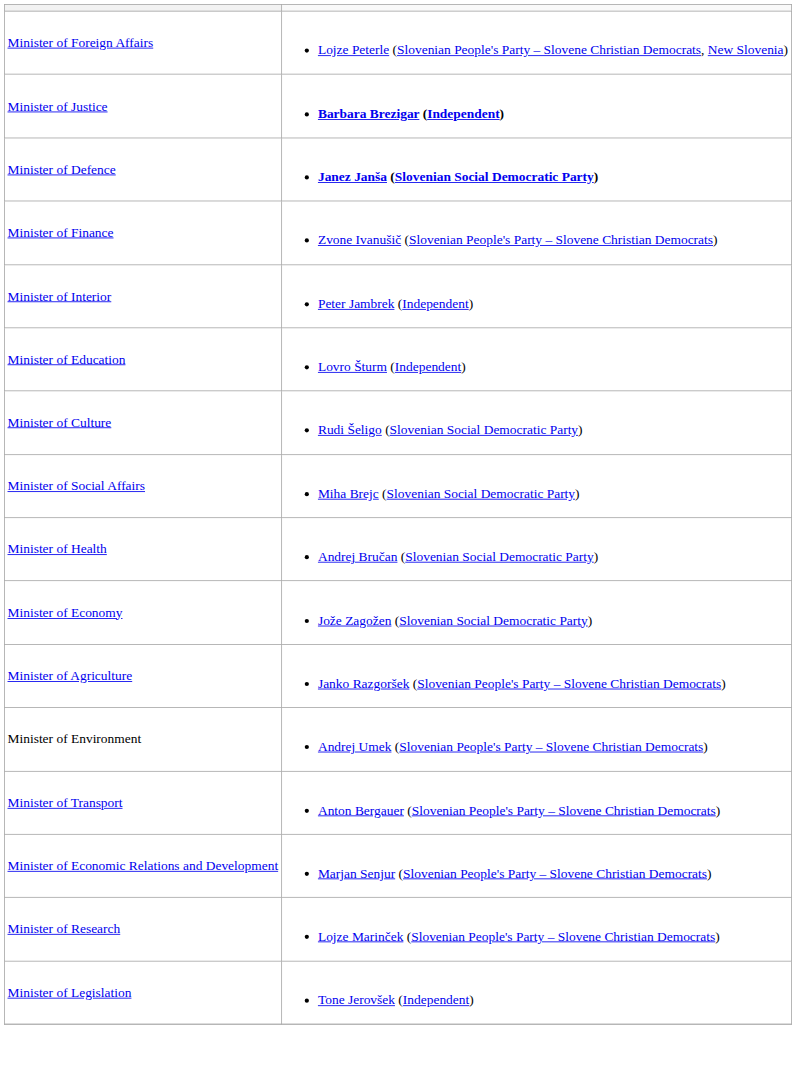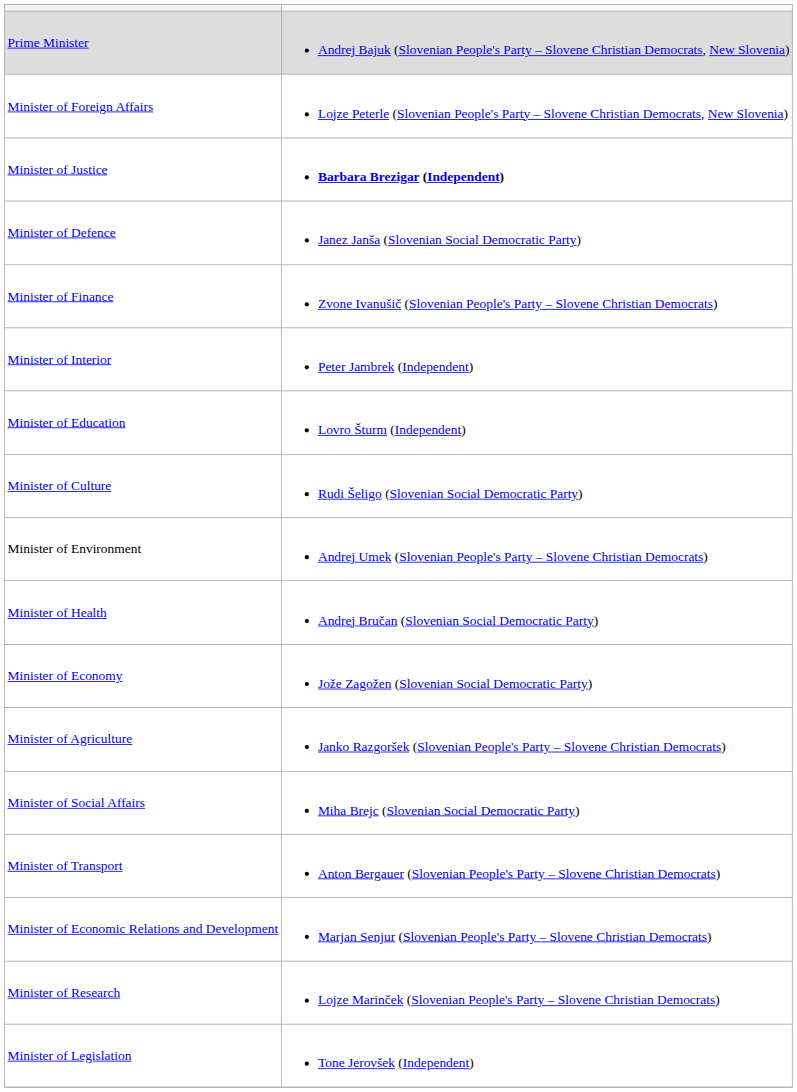 <table class="wikitable">
 <tr style="background:#CCCCCC; color:#000000; font-size:110%">
 <th></th>
+</tr>
+<tr bgcolor=#DDDDDD>
+<td><a href='#'>Prime Minister</a></td>
+<td><br><ul><li><a href='#'>Andrej Bajuk</a> (<a href='#'>Slovenian People's Party – Slovene Christian Democrats</a>, <a href='#'>New Slovenia</a>)</li></ul></td>
 </tr>
 <tr bgcolor=#FFFFFF>
 <td><a href='#'>Minister of Foreign Affairs</a></td>
 <td><br><ul><li><a href='#'>Lojze Peterle</a> (<a href='#'>Slovenian People's Party – Slovene Christian Democrats</a>, <a href='#'>New Slovenia</a>)</li></ul></td>
 </tr>
 <tr bgcolor=#FFFFFF>
 <td><a href='#'>Minister of Justice</a></td>
 <td><strong><br><ul><li><a href='#'>Barbara Brezigar</a> (<a href='#'>Independent</a>)</li></ul></strong></td>
 </tr>
 <tr bgcolor=#FFFFFF>
 <td><a href='#'>Minister of Defence</a></td>
-<td><strong><br><ul><li><a href='#'>Janez Janša</a> (<a href='#'>Slovenian Social Democratic Party</a>)</li></ul></strong></td>
+<td><br><ul><li><a href='#'>Janez Janša</a> (<a href='#'>Slovenian Social Democratic Party</a>)</li></ul></td>
 </tr>
 <tr bgcolor=#FFFFFF>
 <td><a href='#'>Minister of Finance</a></td>
 <td><br><ul><li><a href='#'>Zvone Ivanušič</a> (<a href='#'>Slovenian People's Party – Slovene Christian Democrats</a>)</li></ul></td>
 </tr>
 <tr bgcolor=#FFFFFF>
 <td><a href='#'>Minister of Interior</a></td>
 <td><br><ul><li><a href='#'>Peter Jambrek</a> (<a href='#'>Independent</a>)</li></ul></td>
 </tr>
 <tr bgcolor=#FFFFFF>
 <td><a href='#'>Minister of Education</a></td>
 <td><br><ul><li><a href='#'>Lovro Šturm</a> (<a href='#'>Independent</a>)</li></ul></td>
 </tr>
 <tr bgcolor=#FFFFFF>
 <td><a href='#'>Minister of Culture</a></td>
 <td><br><ul><li><a href='#'>Rudi Šeligo</a> (<a href='#'>Slovenian Social Democratic Party</a>)</li></ul></td>
 </tr>
 <tr bgcolor=#FFFFFF>
-<td><a href='#'>Minister of Social Affairs</a></td>
-<td><br><ul><li><a href='#'>Miha Brejc</a> (<a href='#'>Slovenian Social Democratic Party</a>)</li></ul></td>
+<td>Minister of Environment</td>
+<td><br><ul><li><a href='#'>Andrej Umek</a> (<a href='#'>Slovenian People's Party – Slovene Christian Democrats</a>)</li></ul></td>
 </tr>
 <tr bgcolor=#FFFFFF>
 <td><a href='#'>Minister of Health</a></td>
 <td><br><ul><li><a href='#'>Andrej Bručan</a> (<a href='#'>Slovenian Social Democratic Party</a>)</li></ul></td>
 </tr>
 <tr bgcolor=#FFFFFF>
 <td><a href='#'>Minister of Economy</a></td>
 <td><br><ul><li><a href='#'>Jože Zagožen</a> (<a href='#'>Slovenian Social Democratic Party</a>)</li></ul></td>
 </tr>
 <tr bgcolor=#FFFFFF>
 <td><a href='#'>Minister of Agriculture</a></td>
 <td><br><ul><li><a href='#'>Janko Razgoršek</a> (<a href='#'>Slovenian People's Party – Slovene Christian Democrats</a>)</li></ul></td>
 </tr>
 <tr bgcolor=#FFFFFF>
-<td>Minister of Environment</td>
-<td><br><ul><li><a href='#'>Andrej Umek</a> (<a href='#'>Slovenian People's Party – Slovene Christian Democrats</a>)</li></ul></td>
+<td><a href='#'>Minister of Social Affairs</a></td>
+<td><br><ul><li><a href='#'>Miha Brejc</a> (<a href='#'>Slovenian Social Democratic Party</a>)</li></ul></td>
 </tr>
 <tr bgcolor=#FFFFFF>
 <td><a href='#'>Minister of Transport</a></td>
 <td><br><ul><li><a href='#'>Anton Bergauer</a> (<a href='#'>Slovenian People's Party – Slovene Christian Democrats</a>)</li></ul></td>
 </tr>
 <tr bgcolor=#FFFFFF>
 <td><a href='#'>Minister of Economic Relations and Development</a></td>
 <td><br><ul><li><a href='#'>Marjan Senjur</a> (<a href='#'>Slovenian People's Party – Slovene Christian Democrats</a>)</li></ul></td>
 </tr>
 <tr bgcolor=#FFFFFF>
 <td><a href='#'>Minister of Research</a></td>
 <td><br><ul><li><a href='#'>Lojze Marinček</a> (<a href='#'>Slovenian People's Party – Slovene Christian Democrats</a>)</li></ul></td>
 </tr>
 <tr bgcolor=#FFFFFF>
 <td><a href='#'>Minister of Legislation</a></td>
 <td><br><ul><li><a href='#'>Tone Jerovšek</a> (<a href='#'>Independent</a>)</li></ul></td>
 </tr>
 <tr bgcolor=#FFFFFF>
 </tr>
 </table>
